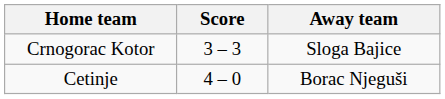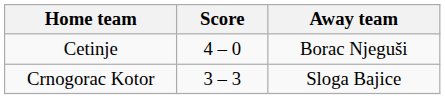 <table class="wikitable" style="text-align: center">
 <tr>
 <th width=140>Home team</th>
 <th width=70>Score</th>
 <th width=140>Away team</th>
 </tr>
 <tr>
+<td>Cetinje</td>
+<td>4 – 0</td>
+<td>Borac Njeguši</td>
+</tr>
+<tr>
 <td>Crnogorac Kotor</td>
 <td>3 – 3</td>
 <td>Sloga Bajice</td>
 </tr>
-<tr>
-<td>Cetinje</td>
-<td>4 – 0</td>
-<td>Borac Njeguši</td>
-</tr>
 </table>
